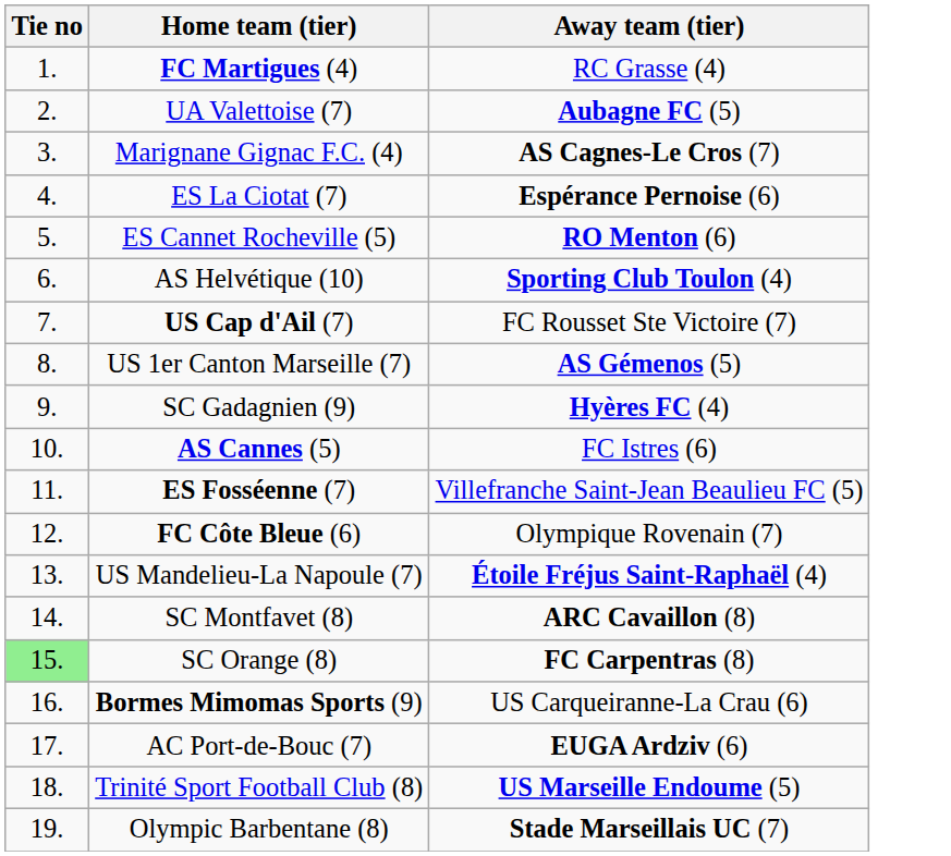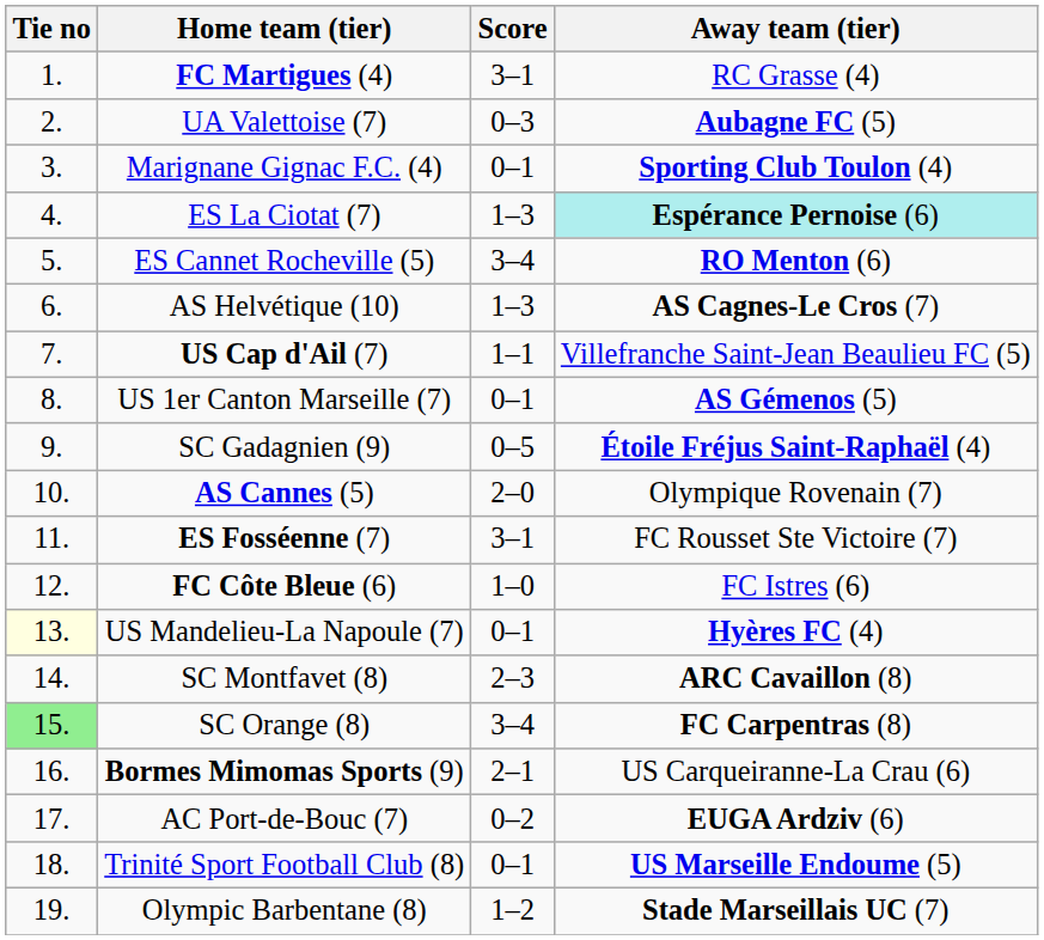 <table class="wikitable" style="text-align: center">
 <tr>
 <th>Tie no</th>
 <th>Home team (tier)</th>
+<th>Score</th>
 <th>Away team (tier)</th>
 </tr>
 <tr>
 <td>1.</td>
 <td><strong><a href='#'>FC Martigues</a></strong> (4)</td>
+<td>3–1</td>
 <td><a href='#'>RC Grasse</a> (4)</td>
 </tr>
 <tr>
 <td>2.</td>
 <td><a href='#'>UA Valettoise</a> (7)</td>
+<td>0–3</td>
 <td><strong><a href='#'>Aubagne FC</a></strong> (5)</td>
 </tr>
 <tr>
 <td>3.</td>
 <td><a href='#'>Marignane Gignac F.C.</a> (4)</td>
-<td><strong>AS Cagnes-Le Cros</strong> (7)</td>
+<td>0–1 </td>
+<td><strong><a href='#'>Sporting Club Toulon</a></strong> (4)</td>
 </tr>
 <tr>
 <td>4.</td>
 <td><a href='#'>ES La Ciotat</a> (7)</td>
-<td><strong>Espérance Pernoise</strong> (6)</td>
+<td>1–3</td>
+<td style="background: paleturquoise;"><strong>Espérance Pernoise</strong> (6)</td>
 </tr>
 <tr>
 <td>5.</td>
 <td><a href='#'>ES Cannet Rocheville</a> (5)</td>
+<td>3–4 </td>
 <td><strong><a href='#'>RO Menton</a></strong> (6)</td>
 </tr>
 <tr>
 <td>6.</td>
 <td>AS Helvétique (10)</td>
-<td><strong><a href='#'>Sporting Club Toulon</a></strong> (4)</td>
+<td>1–3</td>
+<td><strong>AS Cagnes-Le Cros</strong> (7)</td>
 </tr>
 <tr>
 <td>7.</td>
 <td><strong>US Cap d'Ail</strong> (7)</td>
-<td>FC Rousset Ste Victoire (7)</td>
+<td>1–1 </td>
+<td><a href='#'>Villefranche Saint-Jean Beaulieu FC</a> (5)</td>
 </tr>
 <tr>
 <td>8.</td>
 <td>US 1er Canton Marseille (7)</td>
+<td>0–1</td>
 <td><strong><a href='#'>AS Gémenos</a></strong> (5)</td>
 </tr>
 <tr>
 <td>9.</td>
 <td>SC Gadagnien (9)</td>
-<td><strong><a href='#'>Hyères FC</a></strong> (4)</td>
+<td>0–5</td>
+<td><strong><a href='#'>Étoile Fréjus Saint-Raphaël</a></strong> (4)</td>
 </tr>
 <tr>
 <td>10.</td>
 <td><strong><a href='#'>AS Cannes</a></strong> (5)</td>
-<td><a href='#'>FC Istres</a> (6)</td>
+<td>2–0</td>
+<td>Olympique Rovenain (7)</td>
 </tr>
 <tr>
 <td>11.</td>
 <td><strong>ES Fosséenne</strong> (7)</td>
-<td><a href='#'>Villefranche Saint-Jean Beaulieu FC</a> (5)</td>
+<td>3–1</td>
+<td>FC Rousset Ste Victoire (7)</td>
 </tr>
 <tr>
 <td>12.</td>
 <td><strong>FC Côte Bleue</strong> (6)</td>
-<td>Olympique Rovenain (7)</td>
+<td>1–0</td>
+<td><a href='#'>FC Istres</a> (6)</td>
 </tr>
 <tr>
-<td>13.</td>
+<td style="background: lightyellow;">13.</td>
 <td>US Mandelieu-La Napoule (7)</td>
-<td><strong><a href='#'>Étoile Fréjus Saint-Raphaël</a></strong> (4)</td>
+<td>0–1</td>
+<td><strong><a href='#'>Hyères FC</a></strong> (4)</td>
 </tr>
 <tr>
 <td>14.</td>
 <td>SC Montfavet (8)</td>
+<td>2–3</td>
 <td><strong>ARC Cavaillon</strong> (8)</td>
 </tr>
 <tr>
 <td style="background: lightgreen;">15.</td>
 <td>SC Orange (8)</td>
+<td>3–4 </td>
 <td><strong>FC Carpentras</strong> (8)</td>
 </tr>
 <tr>
 <td>16.</td>
 <td><strong>Bormes Mimomas Sports</strong> (9)</td>
+<td>2–1 </td>
 <td>US Carqueiranne-La Crau (6)</td>
 </tr>
 <tr>
 <td>17.</td>
 <td>AC Port-de-Bouc (7)</td>
+<td>0–2 </td>
 <td><strong>EUGA Ardziv</strong> (6)</td>
 </tr>
 <tr>
 <td>18.</td>
 <td><a href='#'>Trinité Sport Football Club</a> (8)</td>
+<td>0–1</td>
 <td><strong><a href='#'>US Marseille Endoume</a></strong> (5)</td>
 </tr>
 <tr>
 <td>19.</td>
 <td>Olympic Barbentane (8)</td>
+<td>1–2</td>
 <td><strong>Stade Marseillais UC</strong> (7)</td>
 </tr>
 </table>
